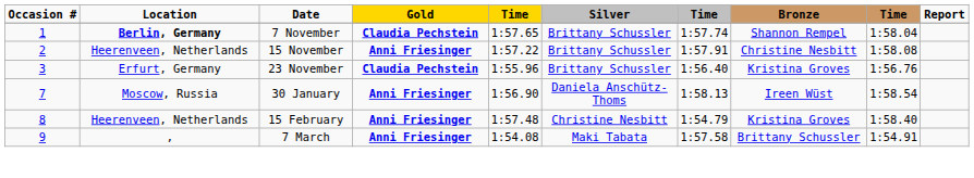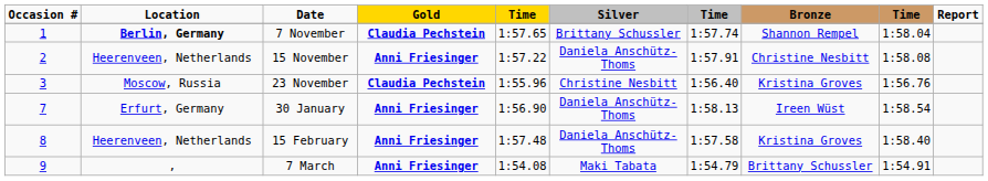 <table class="wikitable">
 <tr>
 <td width="80" align="center"><strong>Occasion #</strong></td>
 <td width="200" align="center"><strong>Location</strong></td>
 <td width="100" align="center"><strong>Date</strong></td>
 <td width="150" bgcolor="gold" align="center"><strong>Gold</strong></td>
 <td width="50" bgcolor="gold" align="center"><strong>Time</strong></td>
 <td width="150" bgcolor="silver" align="center"><strong>Silver</strong></td>
 <td width="50" bgcolor="silver" align="center"><strong>Time</strong></td>
 <td width="150" bgcolor="#CC9966" align="center"><strong>Bronze</strong></td>
 <td width="50" bgcolor="#CC9966" align="center"><strong>Time</strong></td>
 <td width="50" align="center"><strong>Report</strong></td>
 </tr>
 <tr bgcolor="#cccccc">
 </tr>
 <tr>
 <td align="center"><a href='#'>1</a></td>
 <td align="center"><strong><a href='#'>Berlin</a>, Germany</strong></td>
 <td align="center">7 November</td>
 <td align="center"><strong><a href='#'>Claudia Pechstein</a></strong><br><small></small></td>
 <td align="center">1:57.65</td>
 <td align="center"><a href='#'>Brittany Schussler</a><br><small></small></td>
 <td align="center">1:57.74</td>
 <td align="center"><a href='#'>Shannon Rempel</a><br><small></small></td>
 <td align="center">1:58.04</td>
 <td align="center"></td>
 </tr>
 <tr>
 <td align="center"><a href='#'>2</a></td>
 <td align="center"><a href='#'>Heerenveen</a>, Netherlands</td>
 <td align="center">15 November</td>
 <td align="center"><strong><a href='#'>Anni Friesinger</a></strong><br><small></small></td>
 <td align="center">1:57.22</td>
-<td align="center"><a href='#'>Brittany Schussler</a><br><small></small></td>
+<td align="center"><a href='#'>Daniela Anschütz-Thoms</a><br><small></small></td>
 <td align="center">1:57.91</td>
 <td align="center"><a href='#'>Christine Nesbitt</a><br><small></small></td>
 <td align="center">1:58.08</td>
 <td align="center"></td>
 </tr>
 <tr>
 <td align="center"><a href='#'>3</a></td>
-<td align="center"><a href='#'>Erfurt</a>, Germany</td>
+<td align="center"><a href='#'>Moscow</a>, Russia</td>
 <td align="center">23 November</td>
 <td align="center"><strong><a href='#'>Claudia Pechstein</a></strong><br><small></small></td>
 <td align="center">1:55.96</td>
-<td align="center"><a href='#'>Brittany Schussler</a><br><small></small></td>
+<td align="center"><a href='#'>Christine Nesbitt</a><br><small></small></td>
 <td align="center">1:56.40</td>
 <td align="center"><a href='#'>Kristina Groves</a><br><small></small></td>
 <td align="center">1:56.76</td>
 <td align="center"></td>
 </tr>
 <tr>
 <td align="center"><a href='#'>7</a></td>
-<td align="center"><a href='#'>Moscow</a>, Russia</td>
+<td align="center"><a href='#'>Erfurt</a>, Germany</td>
 <td align="center">30 January</td>
 <td align="center"><strong><a href='#'>Anni Friesinger</a></strong><br><small></small></td>
 <td align="center">1:56.90</td>
 <td align="center"><a href='#'>Daniela Anschütz-Thoms</a><br></td>
 <td align="center">1:58.13</td>
 <td align="center"><a href='#'>Ireen Wüst</a><br><small></small></td>
 <td align="center">1:58.54</td>
 <td align="center"></td>
 </tr>
 <tr>
 <td align="center"><a href='#'>8</a></td>
 <td align="center"><a href='#'>Heerenveen</a>, Netherlands</td>
 <td align="center">15 February</td>
 <td align="center"><strong><a href='#'>Anni Friesinger</a></strong><br><small></small></td>
 <td align="center">1:57.48</td>
-<td align="center"><a href='#'>Christine Nesbitt</a><br><small></small></td>
-<td align="center">1:54.79</td>
+<td align="center"><a href='#'>Daniela Anschütz-Thoms</a><br><small></small></td>
+<td align="center">1:57.58</td>
 <td align="center"><a href='#'>Kristina Groves</a><br><small></small></td>
 <td align="center">1:58.40</td>
 <td align="center"></td>
 </tr>
 <tr>
 <td align="center"><a href='#'>9</a></td>
 <td align="center">, </td>
 <td align="center">7 March</td>
 <td align="center"><strong><a href='#'>Anni Friesinger</a></strong><br><small></small></td>
 <td align="center">1:54.08</td>
 <td align="center"><a href='#'>Maki Tabata</a><br><small></small></td>
-<td align="center">1:57.58</td>
+<td align="center">1:54.79</td>
 <td align="center"><a href='#'>Brittany Schussler</a><br><small></small></td>
 <td align="center">1:54.91</td>
 <td align="center"></td>
 </tr>
 </table>
